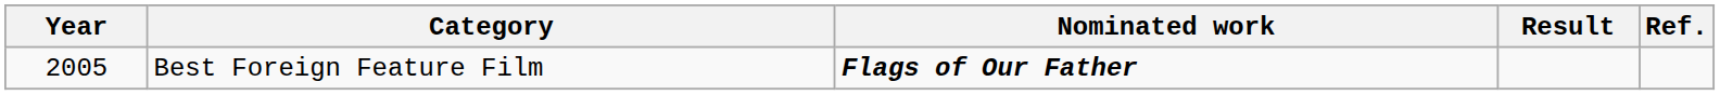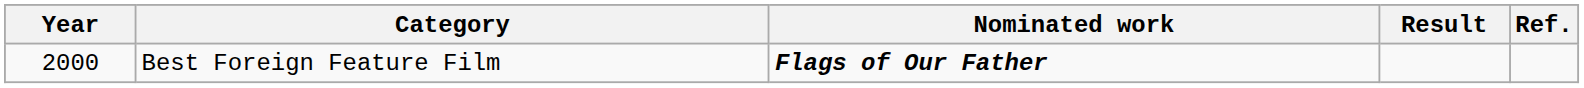 <table class=wikitable>
 <tr>
 <th scope="col" style="width:5em;">Year</th>
 <th scope="col" style="width:26em;">Category</th>
 <th scope="col" style="width:25em;">Nominated work</th>
 <th scope="col" style="width:5em;">Result</th>
 <th>Ref.</th>
 </tr>
 <tr>
-<td style="text-align:center;">2005</td>
+<td style="text-align:center;">2000</td>
 <td>Best Foreign Feature Film</td>
 <td><strong><em>Flags of Our Father</em></strong></td>
 <td></td>
 <td></td>
 </tr>
 </table>
